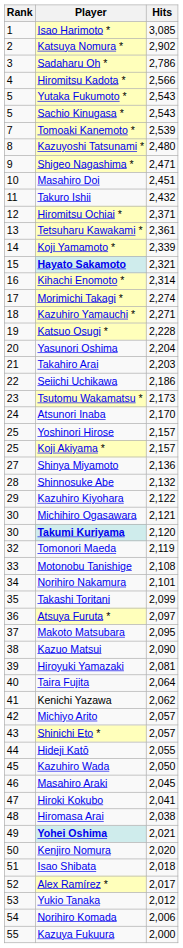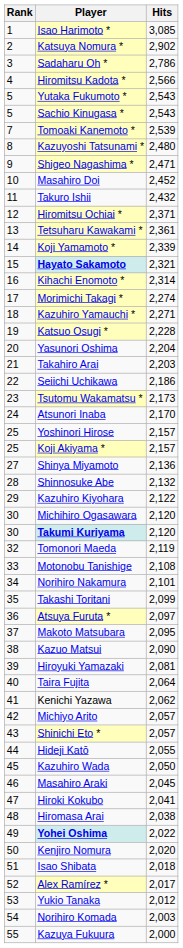 <table class="wikitable" style="float:left;">
 <tr>
 <th>Rank</th>
 <th>Player</th>
 <th>Hits</th>
 </tr>
 <tr>
 <td>1</td>
 <td style="background:#ffffbb;"><a href='#'>Isao Harimoto</a> *</td>
 <td>3,085</td>
 </tr>
 <tr>
 <td>2</td>
 <td style="background:#ffffbb;"><a href='#'>Katsuya Nomura</a> *</td>
 <td>2,902</td>
 </tr>
 <tr>
 <td>3</td>
 <td style="background:#ffffbb;"><a href='#'>Sadaharu Oh</a> *</td>
 <td>2,786</td>
 </tr>
 <tr>
 <td>4</td>
 <td style="background:#ffffbb;"><a href='#'>Hiromitsu Kadota</a> *</td>
 <td>2,566</td>
 </tr>
 <tr>
 <td>5</td>
 <td style="background:#ffffbb;"><a href='#'>Yutaka Fukumoto</a> *</td>
 <td>2,543</td>
 </tr>
 <tr>
 <td>5</td>
 <td style="background:#ffffbb;"><a href='#'>Sachio Kinugasa</a> *</td>
 <td>2,543</td>
 </tr>
 <tr>
 <td>7</td>
 <td style="background:#ffffbb;"><a href='#'>Tomoaki Kanemoto</a> *</td>
 <td>2,539</td>
 </tr>
 <tr>
 <td>8</td>
 <td style="background:#ffffbb;"><a href='#'>Kazuyoshi Tatsunami</a> *</td>
 <td>2,480</td>
 </tr>
 <tr>
 <td>9</td>
 <td style="background:#ffffbb;"><a href='#'>Shigeo Nagashima</a> *</td>
 <td>2,471</td>
 </tr>
 <tr>
 <td>10</td>
 <td><a href='#'>Masahiro Doi</a></td>
-<td>2,451</td>
+<td>2,452</td>
 </tr>
 <tr>
 <td>11</td>
 <td><a href='#'>Takuro Ishii</a></td>
 <td>2,432</td>
 </tr>
 <tr>
 <td>12</td>
 <td style="background:#ffffbb;"><a href='#'>Hiromitsu Ochiai</a> *</td>
 <td>2,371</td>
 </tr>
 <tr>
 <td>13</td>
 <td style="background:#ffffbb;"><a href='#'>Tetsuharu Kawakami</a> *</td>
 <td>2,361</td>
 </tr>
 <tr>
 <td>14</td>
 <td style="background:#ffffbb;"><a href='#'>Koji Yamamoto</a> *</td>
 <td>2,339</td>
 </tr>
 <tr>
 <td>15</td>
 <td style="background:#cfecec;"><strong><a href='#'>Hayato Sakamoto</a></strong></td>
 <td>2,321</td>
 </tr>
 <tr>
 <td>16</td>
 <td style="background:#ffffbb;"><a href='#'>Kihachi Enomoto</a> *</td>
 <td>2,314</td>
 </tr>
 <tr>
 <td>17</td>
 <td style="background:#ffffbb;"><a href='#'>Morimichi Takagi</a> *</td>
 <td>2,274</td>
 </tr>
 <tr>
 <td>18</td>
 <td style="background:#ffffbb;"><a href='#'>Kazuhiro Yamauchi</a> *</td>
 <td>2,271</td>
 </tr>
 <tr>
 <td>19</td>
 <td style="background:#ffffbb;"><a href='#'>Katsuo Osugi</a> *</td>
 <td>2,228</td>
 </tr>
 <tr>
 <td>20</td>
 <td><a href='#'>Yasunori Oshima</a></td>
 <td>2,204</td>
 </tr>
 <tr>
 <td>21</td>
 <td><a href='#'>Takahiro Arai</a></td>
 <td>2,203</td>
 </tr>
 <tr>
 <td>22</td>
 <td><a href='#'>Seiichi Uchikawa</a></td>
 <td>2,186</td>
 </tr>
 <tr>
 <td>23</td>
 <td style="background:#ffffbb;"><a href='#'>Tsutomu Wakamatsu</a> *</td>
 <td>2,173</td>
 </tr>
 <tr>
 <td>24</td>
 <td><a href='#'>Atsunori Inaba</a></td>
 <td>2,170</td>
 </tr>
 <tr>
 <td>25</td>
 <td><a href='#'>Yoshinori Hirose</a></td>
 <td>2,157</td>
 </tr>
 <tr>
 <td>25</td>
 <td style="background:#ffffbb;"><a href='#'>Koji Akiyama</a> *</td>
 <td>2,157</td>
 </tr>
 <tr>
 <td>27</td>
 <td><a href='#'>Shinya Miyamoto</a></td>
 <td>2,136</td>
 </tr>
 <tr>
 <td>28</td>
 <td><a href='#'>Shinnosuke Abe</a></td>
 <td>2,132</td>
 </tr>
 <tr>
 <td>29</td>
 <td><a href='#'>Kazuhiro Kiyohara</a></td>
 <td>2,122</td>
 </tr>
 <tr>
 <td>30</td>
 <td><a href='#'>Michihiro Ogasawara</a></td>
-<td>2,121</td>
+<td>2,120</td>
 </tr>
 <tr>
 <td>30</td>
 <td style="background:#cfecec;"><strong><a href='#'>Takumi Kuriyama</a></strong></td>
 <td>2,120</td>
 </tr>
 <tr>
 <td>32</td>
 <td><a href='#'>Tomonori Maeda</a></td>
 <td>2,119</td>
 </tr>
 <tr>
 <td>33</td>
 <td><a href='#'>Motonobu Tanishige</a></td>
 <td>2,108</td>
 </tr>
 <tr>
 <td>34</td>
 <td><a href='#'>Norihiro Nakamura</a></td>
 <td>2,101</td>
 </tr>
 <tr>
 <td>35</td>
 <td><a href='#'>Takashi Toritani</a></td>
 <td>2,099</td>
 </tr>
 <tr>
 <td>36</td>
 <td style="background:#ffffbb;"><a href='#'>Atsuya Furuta</a> *</td>
 <td>2,097</td>
 </tr>
 <tr>
 <td>37</td>
 <td><a href='#'>Makoto Matsubara</a></td>
 <td>2,095</td>
 </tr>
 <tr>
 <td>38</td>
 <td><a href='#'>Kazuo Matsui</a></td>
 <td>2,090</td>
 </tr>
 <tr>
 <td>39</td>
 <td><a href='#'>Hiroyuki Yamazaki</a></td>
 <td>2,081</td>
 </tr>
 <tr>
 <td>40</td>
 <td><a href='#'>Taira Fujita</a></td>
 <td>2,064</td>
 </tr>
 <tr>
 <td>41</td>
 <td>Kenichi Yazawa</td>
 <td>2,062</td>
 </tr>
 <tr>
 <td>42</td>
 <td><a href='#'>Michiyo Arito</a></td>
 <td>2,057</td>
 </tr>
 <tr>
 <td>43</td>
 <td style="background:#ffffbb;"><a href='#'>Shinichi Eto</a> *</td>
 <td>2,057</td>
 </tr>
 <tr>
 <td>44</td>
 <td><a href='#'>Hideji Katō</a></td>
 <td>2,055</td>
 </tr>
 <tr>
 <td>45</td>
 <td><a href='#'>Kazuhiro Wada</a></td>
 <td>2,050</td>
 </tr>
 <tr>
 <td>46</td>
 <td><a href='#'>Masahiro Araki</a></td>
 <td>2,045</td>
 </tr>
 <tr>
 <td>47</td>
 <td><a href='#'>Hiroki Kokubo</a></td>
 <td>2,041</td>
 </tr>
 <tr>
 <td>48</td>
 <td><a href='#'>Hiromasa Arai</a></td>
 <td>2,038</td>
 </tr>
 <tr>
 <td>49</td>
 <td style="background:#cfecec;"><strong><a href='#'>Yohei Oshima</a></strong></td>
-<td>2,021</td>
+<td>2,022</td>
 </tr>
 <tr>
 <td>50</td>
 <td><a href='#'>Kenjiro Nomura</a></td>
 <td>2,020</td>
 </tr>
 <tr>
 <td>51</td>
 <td><a href='#'>Isao Shibata</a></td>
 <td>2,018</td>
 </tr>
 <tr>
 <td>52</td>
 <td style="background:#ffffbb;"><a href='#'>Alex Ramírez</a> *</td>
 <td>2,017</td>
 </tr>
 <tr>
 <td>53</td>
 <td><a href='#'>Yukio Tanaka</a></td>
 <td>2,012</td>
 </tr>
 <tr>
 <td>54</td>
 <td><a href='#'>Norihiro Komada</a></td>
-<td>2,006</td>
+<td>2,003</td>
 </tr>
 <tr>
 <td>55</td>
 <td><a href='#'>Kazuya Fukuura</a></td>
 <td>2,000</td>
 </tr>
 </table>
